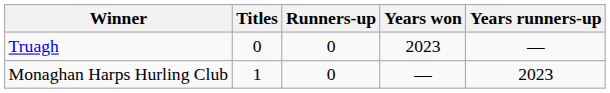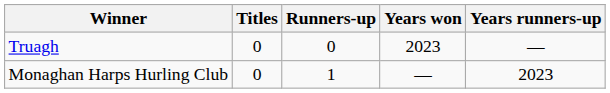 <table class="wikitable" style="text-align:center;">
 <tr>
 <th>Winner</th>
 <th>Titles</th>
 <th>Runners-up</th>
 <th>Years won</th>
 <th>Years runners-up</th>
 </tr>
 <tr>
 <td style="text-align:left"><a href='#'>Truagh</a></td>
 <td>0</td>
 <td>0</td>
 <td>2023</td>
 <td>—</td>
 </tr>
 <tr>
 <td style="text-align:left">Monaghan Harps Hurling Club</td>
+<td>0</td>
 <td>1</td>
-<td>0</td>
 <td>—</td>
 <td>2023</td>
 </tr>
 </table>
